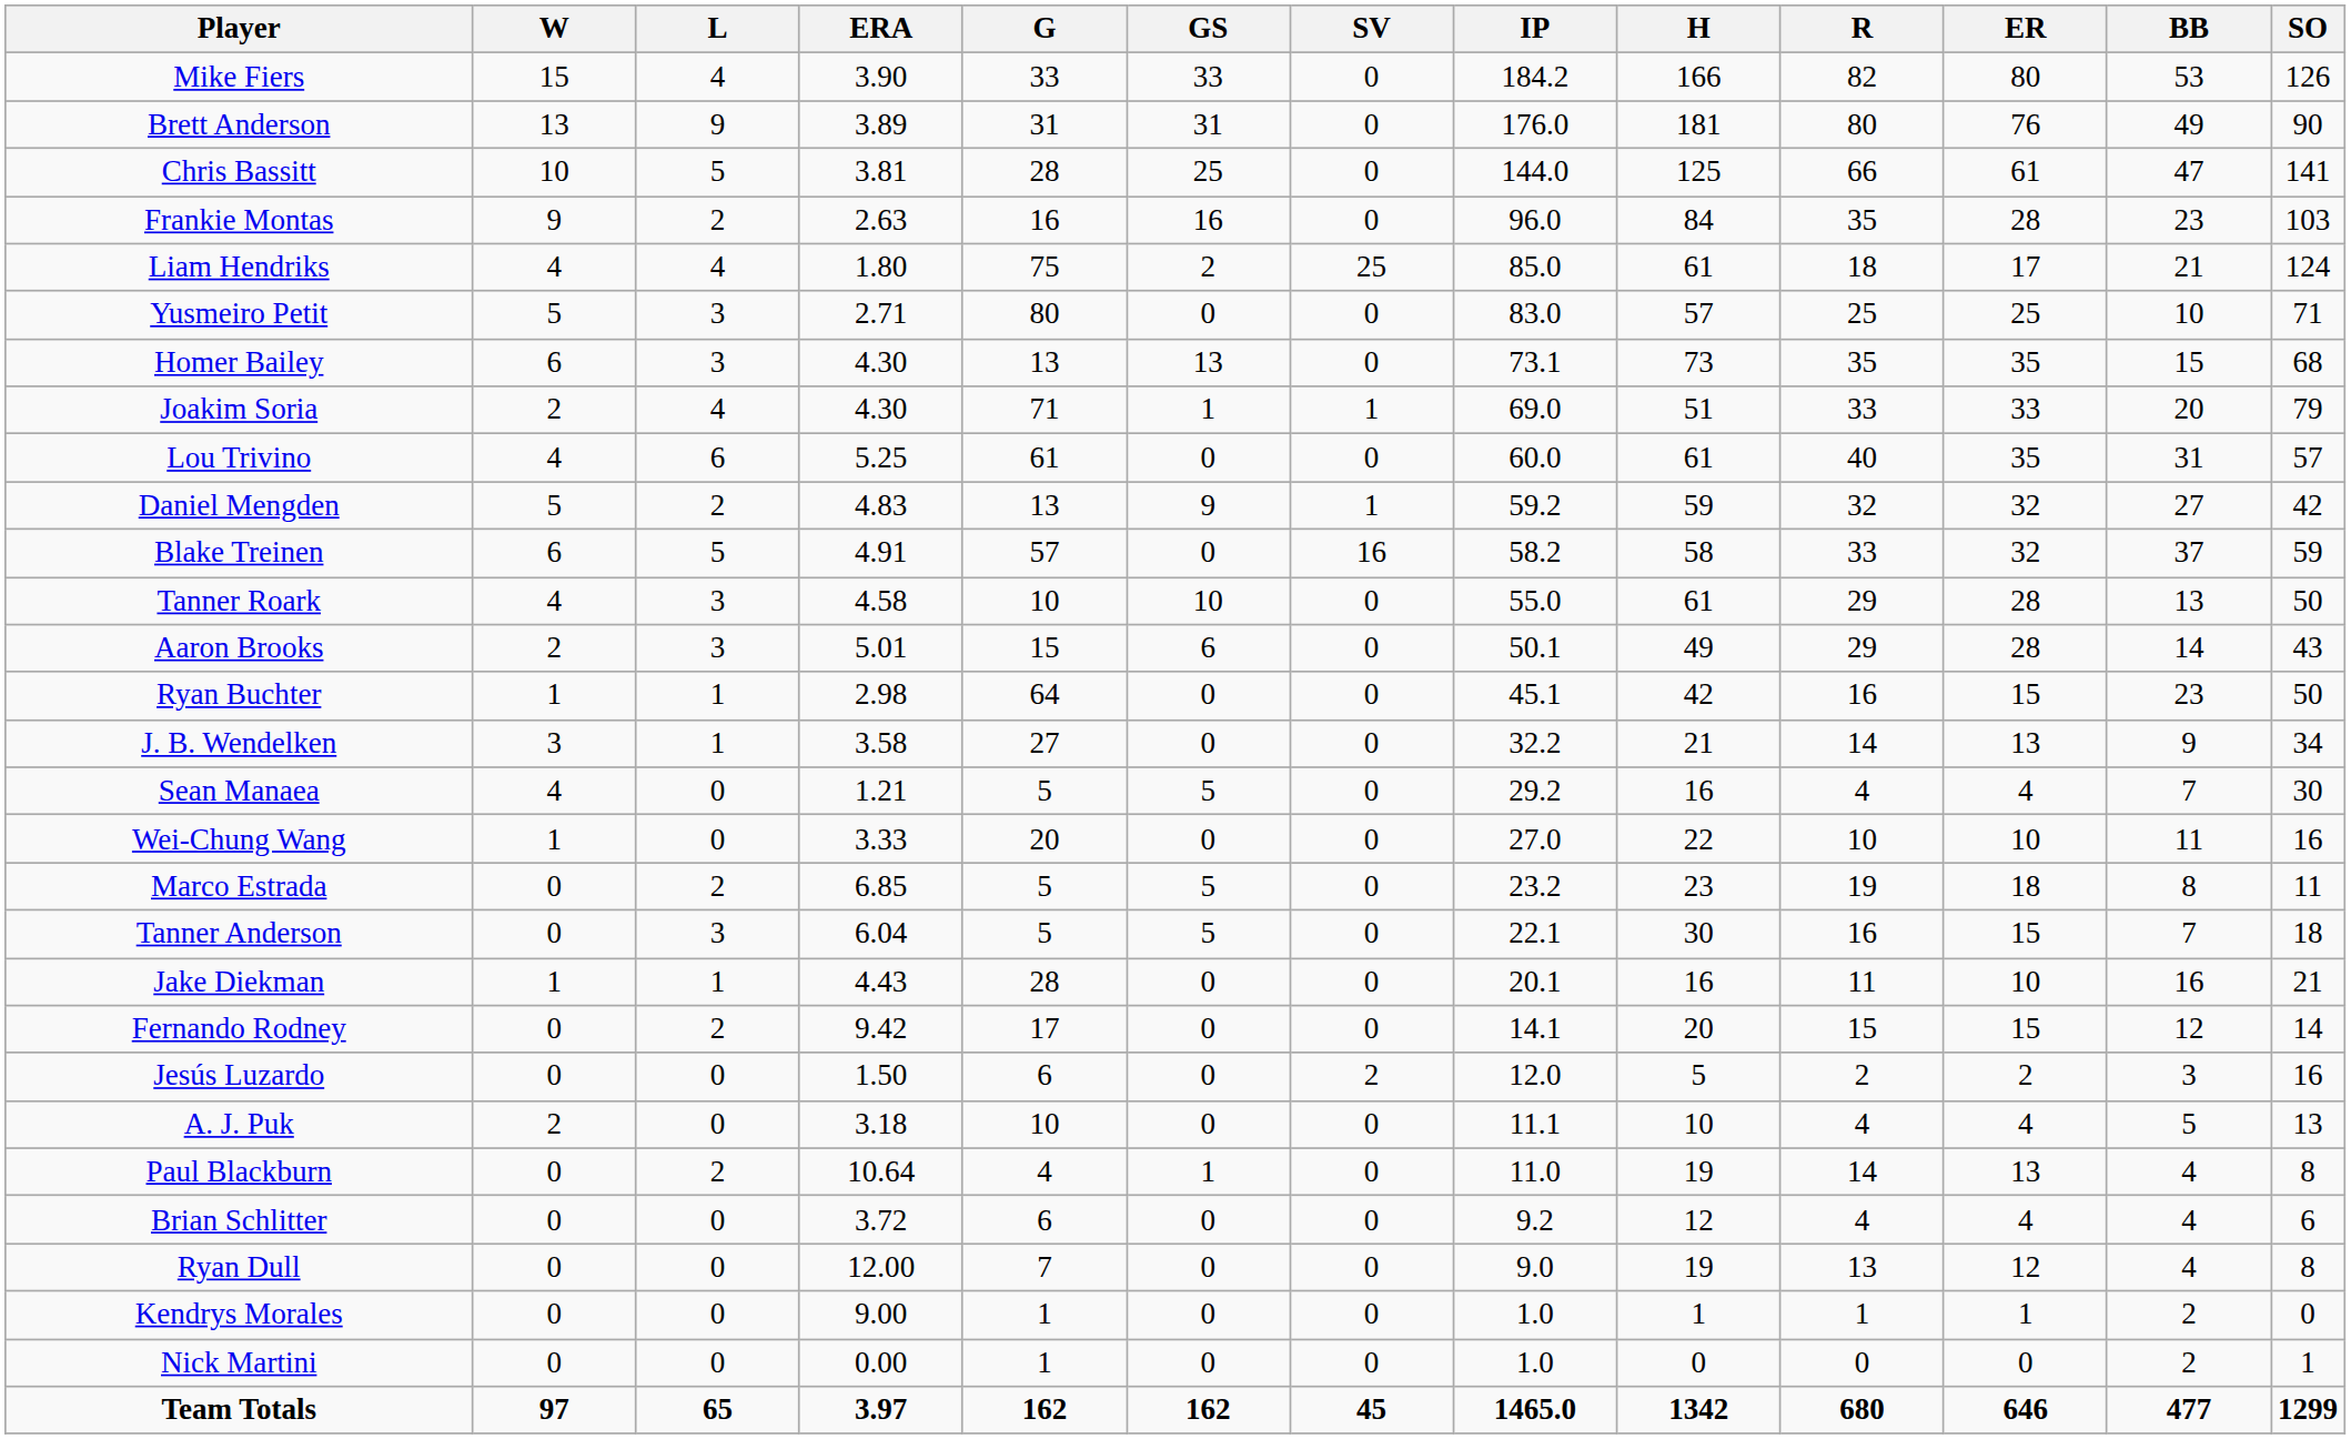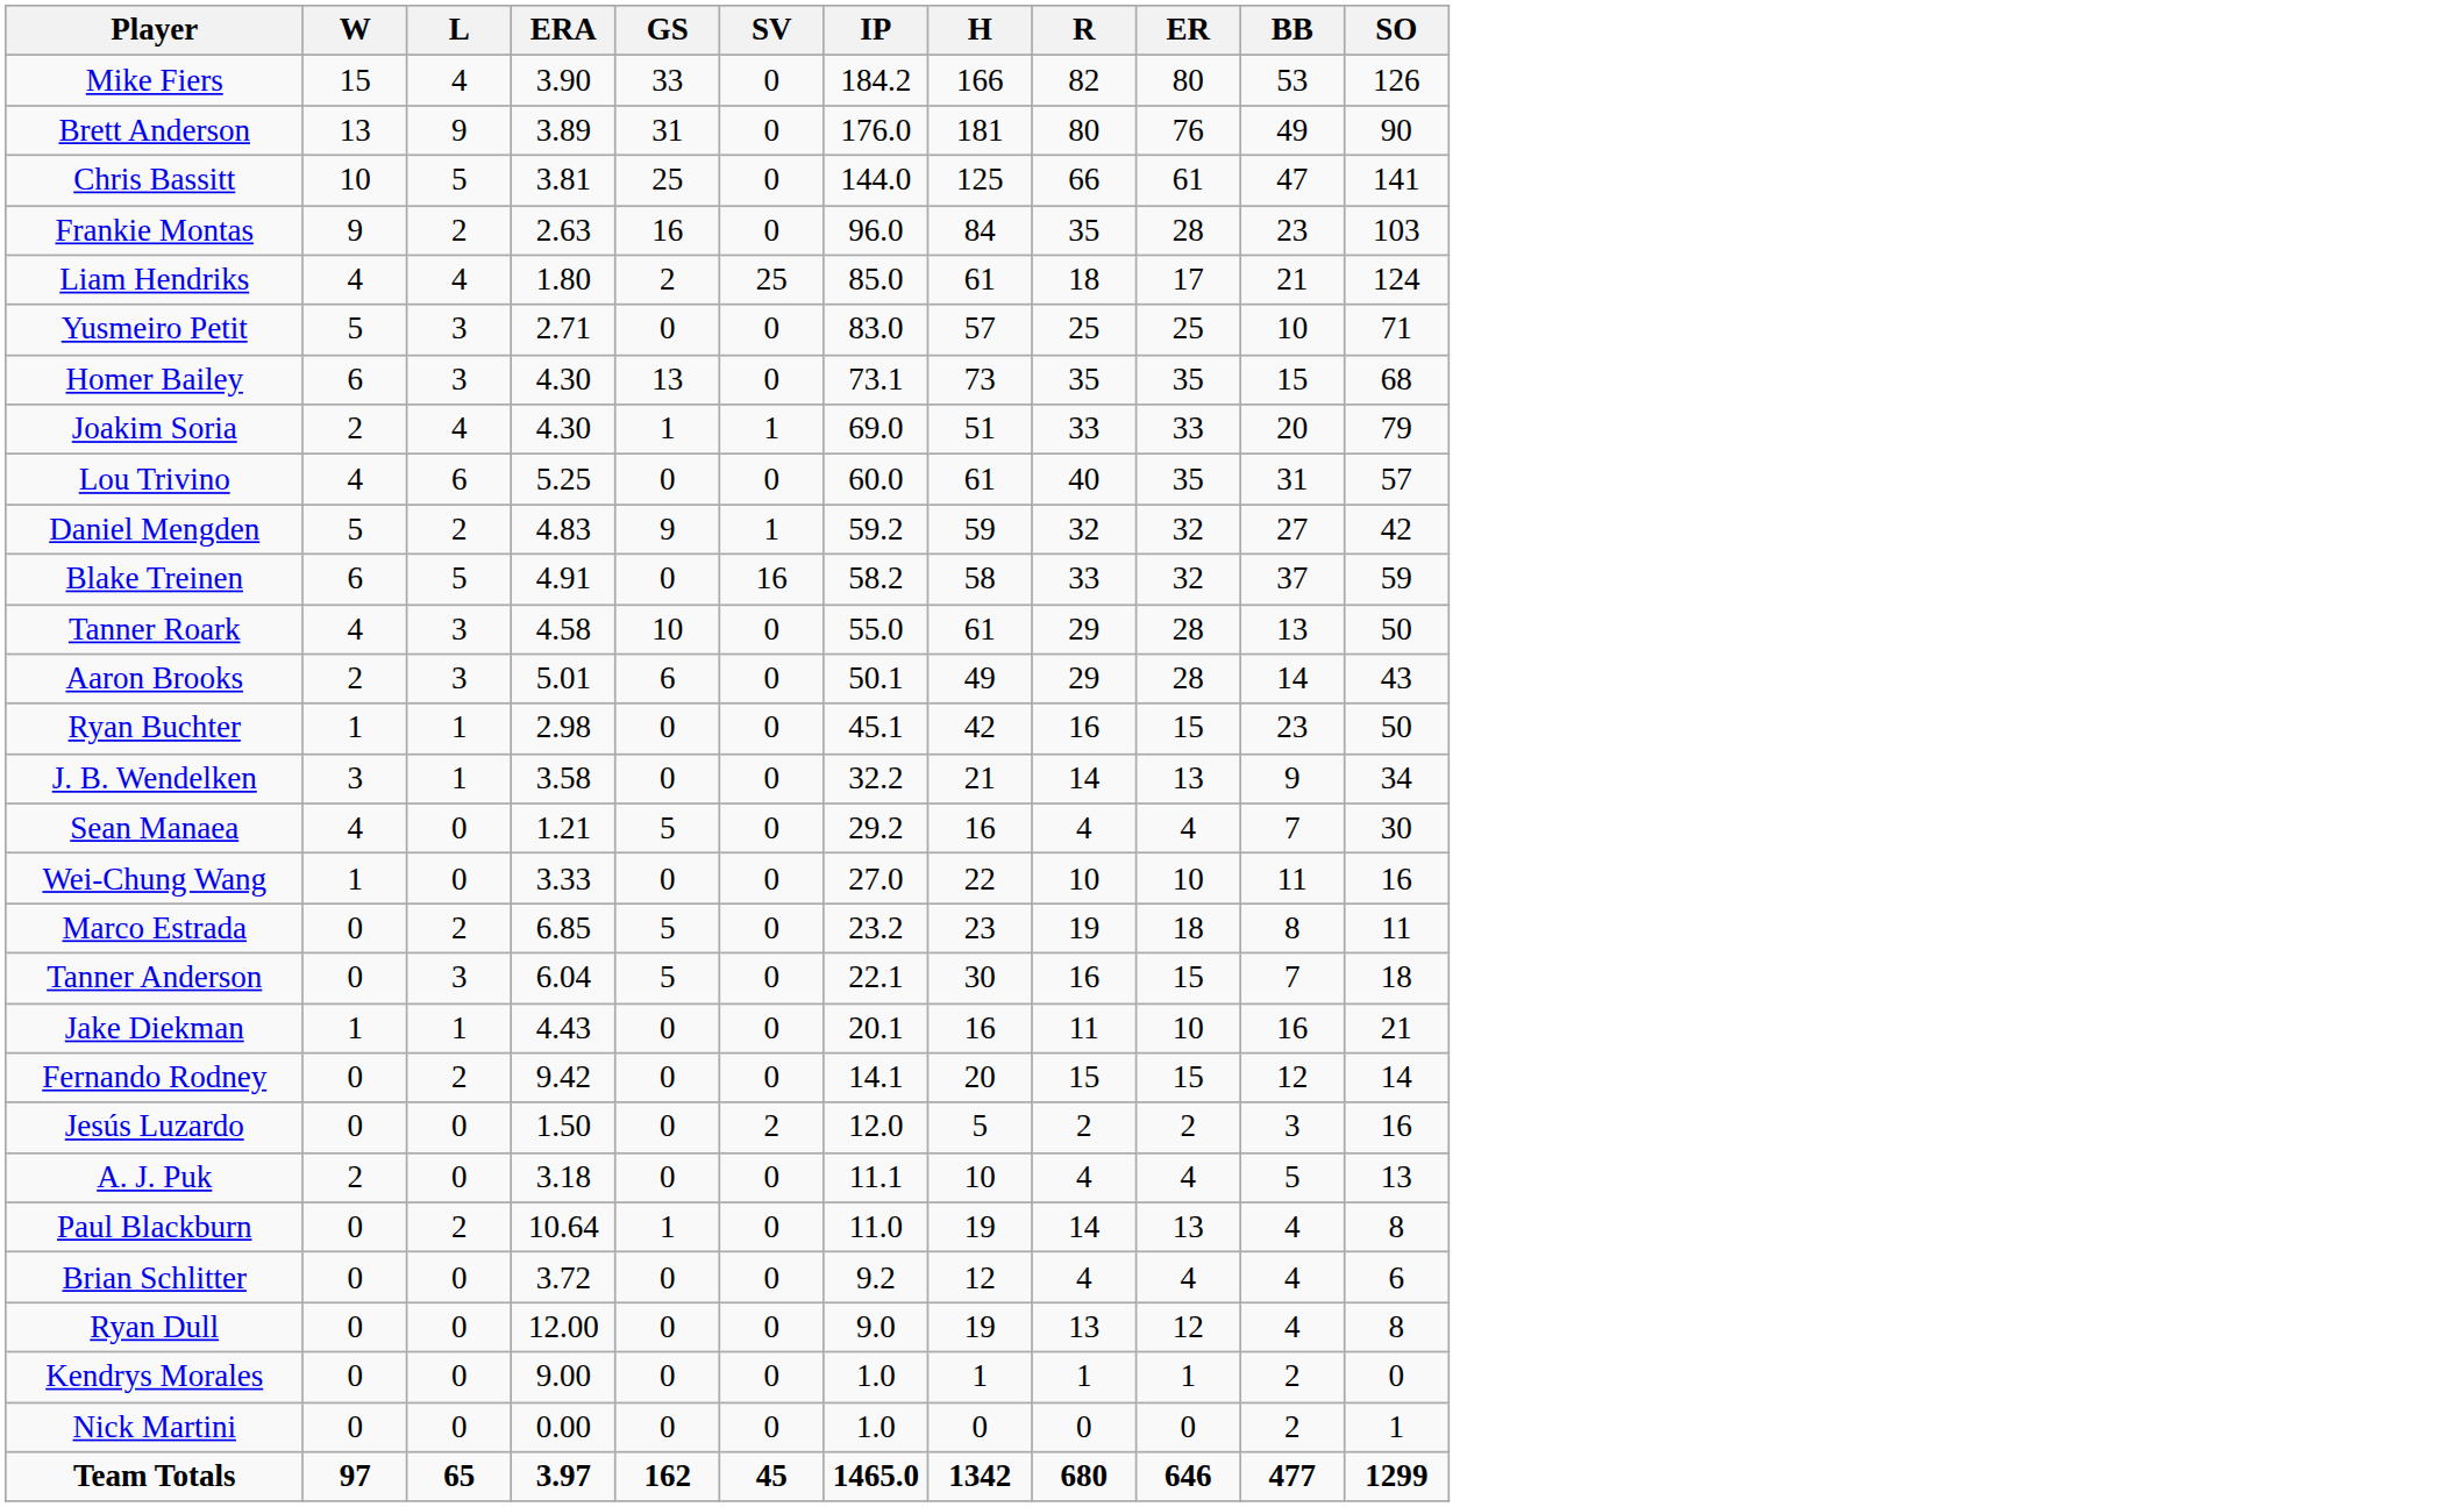 <table class=wikitable style="text-align:center">
 <tr>
 <th bgcolor=#DDDDFF; width="20%">Player</th>
 <th bgcolor=#DDDDFF; width="7%">W</th>
 <th bgcolor=#DDDDFF; width="7%">L</th>
 <th bgcolor=#DDDDFF; width="7%">ERA</th>
-<th bgcolor=#DDDDFF; width="7%">G</th>
 <th bgcolor=#DDDDFF; width="7%">GS</th>
 <th bgcolor=#DDDDFF; width="7%">SV</th>
 <th bgcolor=#DDDDFF; width="7%">IP</th>
 <th bgcolor=#DDDDFF; width="7%">H</th>
 <th bgcolor=#DDDDFF; width="7%">R</th>
 <th bgcolor=#DDDDFF; width="7%">ER</th>
 <th bgcolor=#DDDDFF; width="7%">BB</th>
 <th bgcolor=#DDDDFF; width="7%">SO</th>
 </tr>
 <tr>
 <td><a href='#'>Mike Fiers</a></td>
 <td>15</td>
 <td>4</td>
 <td>3.90</td>
 <td>33</td>
-<td>33</td>
 <td>0</td>
 <td>184.2</td>
 <td>166</td>
 <td>82</td>
 <td>80</td>
 <td>53</td>
 <td>126</td>
 </tr>
 <tr>
 <td><a href='#'>Brett Anderson</a></td>
 <td>13</td>
 <td>9</td>
 <td>3.89</td>
 <td>31</td>
-<td>31</td>
 <td>0</td>
 <td>176.0</td>
 <td>181</td>
 <td>80</td>
 <td>76</td>
 <td>49</td>
 <td>90</td>
 </tr>
 <tr>
 <td><a href='#'>Chris Bassitt</a></td>
 <td>10</td>
 <td>5</td>
 <td>3.81</td>
-<td>28</td>
 <td>25</td>
 <td>0</td>
 <td>144.0</td>
 <td>125</td>
 <td>66</td>
 <td>61</td>
 <td>47</td>
 <td>141</td>
 </tr>
 <tr>
 <td><a href='#'>Frankie Montas</a></td>
 <td>9</td>
 <td>2</td>
 <td>2.63</td>
 <td>16</td>
-<td>16</td>
 <td>0</td>
 <td>96.0</td>
 <td>84</td>
 <td>35</td>
 <td>28</td>
 <td>23</td>
 <td>103</td>
 </tr>
 <tr>
 <td><a href='#'>Liam Hendriks</a></td>
 <td>4</td>
 <td>4</td>
 <td>1.80</td>
-<td>75</td>
 <td>2</td>
 <td>25</td>
 <td>85.0</td>
 <td>61</td>
 <td>18</td>
 <td>17</td>
 <td>21</td>
 <td>124</td>
 </tr>
 <tr>
 <td><a href='#'>Yusmeiro Petit</a></td>
 <td>5</td>
 <td>3</td>
 <td>2.71</td>
-<td>80</td>
 <td>0</td>
 <td>0</td>
 <td>83.0</td>
 <td>57</td>
 <td>25</td>
 <td>25</td>
 <td>10</td>
 <td>71</td>
 </tr>
 <tr>
 <td><a href='#'>Homer Bailey</a></td>
 <td>6</td>
 <td>3</td>
 <td>4.30</td>
 <td>13</td>
-<td>13</td>
 <td>0</td>
 <td>73.1</td>
 <td>73</td>
 <td>35</td>
 <td>35</td>
 <td>15</td>
 <td>68</td>
 </tr>
 <tr>
 <td><a href='#'>Joakim Soria</a></td>
 <td>2</td>
 <td>4</td>
 <td>4.30</td>
-<td>71</td>
 <td>1</td>
 <td>1</td>
 <td>69.0</td>
 <td>51</td>
 <td>33</td>
 <td>33</td>
 <td>20</td>
 <td>79</td>
 </tr>
 <tr>
 <td><a href='#'>Lou Trivino</a></td>
 <td>4</td>
 <td>6</td>
 <td>5.25</td>
-<td>61</td>
 <td>0</td>
 <td>0</td>
 <td>60.0</td>
 <td>61</td>
 <td>40</td>
 <td>35</td>
 <td>31</td>
 <td>57</td>
 </tr>
 <tr>
 <td><a href='#'>Daniel Mengden</a></td>
 <td>5</td>
 <td>2</td>
 <td>4.83</td>
-<td>13</td>
 <td>9</td>
 <td>1</td>
 <td>59.2</td>
 <td>59</td>
 <td>32</td>
 <td>32</td>
 <td>27</td>
 <td>42</td>
 </tr>
 <tr>
 <td><a href='#'>Blake Treinen</a></td>
 <td>6</td>
 <td>5</td>
 <td>4.91</td>
-<td>57</td>
 <td>0</td>
 <td>16</td>
 <td>58.2</td>
 <td>58</td>
 <td>33</td>
 <td>32</td>
 <td>37</td>
 <td>59</td>
 </tr>
 <tr>
 <td><a href='#'>Tanner Roark</a></td>
 <td>4</td>
 <td>3</td>
 <td>4.58</td>
 <td>10</td>
-<td>10</td>
 <td>0</td>
 <td>55.0</td>
 <td>61</td>
 <td>29</td>
 <td>28</td>
 <td>13</td>
 <td>50</td>
 </tr>
 <tr>
 <td><a href='#'>Aaron Brooks</a></td>
 <td>2</td>
 <td>3</td>
 <td>5.01</td>
-<td>15</td>
 <td>6</td>
 <td>0</td>
 <td>50.1</td>
 <td>49</td>
 <td>29</td>
 <td>28</td>
 <td>14</td>
 <td>43</td>
 </tr>
 <tr>
 <td><a href='#'>Ryan Buchter</a></td>
 <td>1</td>
 <td>1</td>
 <td>2.98</td>
-<td>64</td>
 <td>0</td>
 <td>0</td>
 <td>45.1</td>
 <td>42</td>
 <td>16</td>
 <td>15</td>
 <td>23</td>
 <td>50</td>
 </tr>
 <tr>
 <td><a href='#'>J. B. Wendelken</a></td>
 <td>3</td>
 <td>1</td>
 <td>3.58</td>
-<td>27</td>
 <td>0</td>
 <td>0</td>
 <td>32.2</td>
 <td>21</td>
 <td>14</td>
 <td>13</td>
 <td>9</td>
 <td>34</td>
 </tr>
 <tr>
 <td><a href='#'>Sean Manaea</a></td>
 <td>4</td>
 <td>0</td>
 <td>1.21</td>
 <td>5</td>
-<td>5</td>
 <td>0</td>
 <td>29.2</td>
 <td>16</td>
 <td>4</td>
 <td>4</td>
 <td>7</td>
 <td>30</td>
 </tr>
 <tr>
 <td><a href='#'>Wei-Chung Wang</a></td>
 <td>1</td>
 <td>0</td>
 <td>3.33</td>
-<td>20</td>
 <td>0</td>
 <td>0</td>
 <td>27.0</td>
 <td>22</td>
 <td>10</td>
 <td>10</td>
 <td>11</td>
 <td>16</td>
 </tr>
 <tr>
 <td><a href='#'>Marco Estrada</a></td>
 <td>0</td>
 <td>2</td>
 <td>6.85</td>
 <td>5</td>
-<td>5</td>
 <td>0</td>
 <td>23.2</td>
 <td>23</td>
 <td>19</td>
 <td>18</td>
 <td>8</td>
 <td>11</td>
 </tr>
 <tr>
 <td><a href='#'>Tanner Anderson</a></td>
 <td>0</td>
 <td>3</td>
 <td>6.04</td>
 <td>5</td>
-<td>5</td>
 <td>0</td>
 <td>22.1</td>
 <td>30</td>
 <td>16</td>
 <td>15</td>
 <td>7</td>
 <td>18</td>
 </tr>
 <tr>
 <td><a href='#'>Jake Diekman</a></td>
 <td>1</td>
 <td>1</td>
 <td>4.43</td>
-<td>28</td>
 <td>0</td>
 <td>0</td>
 <td>20.1</td>
 <td>16</td>
 <td>11</td>
 <td>10</td>
 <td>16</td>
 <td>21</td>
 </tr>
 <tr>
 <td><a href='#'>Fernando Rodney</a></td>
 <td>0</td>
 <td>2</td>
 <td>9.42</td>
-<td>17</td>
 <td>0</td>
 <td>0</td>
 <td>14.1</td>
 <td>20</td>
 <td>15</td>
 <td>15</td>
 <td>12</td>
 <td>14</td>
 </tr>
 <tr>
 <td><a href='#'>Jesús Luzardo</a></td>
 <td>0</td>
 <td>0</td>
 <td>1.50</td>
-<td>6</td>
 <td>0</td>
 <td>2</td>
 <td>12.0</td>
 <td>5</td>
 <td>2</td>
 <td>2</td>
 <td>3</td>
 <td>16</td>
 </tr>
 <tr>
 <td><a href='#'>A. J. Puk</a></td>
 <td>2</td>
 <td>0</td>
 <td>3.18</td>
-<td>10</td>
 <td>0</td>
 <td>0</td>
 <td>11.1</td>
 <td>10</td>
 <td>4</td>
 <td>4</td>
 <td>5</td>
 <td>13</td>
 </tr>
 <tr>
 <td><a href='#'>Paul Blackburn</a></td>
 <td>0</td>
 <td>2</td>
 <td>10.64</td>
-<td>4</td>
 <td>1</td>
 <td>0</td>
 <td>11.0</td>
 <td>19</td>
 <td>14</td>
 <td>13</td>
 <td>4</td>
 <td>8</td>
 </tr>
 <tr>
 <td><a href='#'>Brian Schlitter</a></td>
 <td>0</td>
 <td>0</td>
 <td>3.72</td>
-<td>6</td>
 <td>0</td>
 <td>0</td>
 <td>9.2</td>
 <td>12</td>
 <td>4</td>
 <td>4</td>
 <td>4</td>
 <td>6</td>
 </tr>
 <tr>
 <td><a href='#'>Ryan Dull</a></td>
 <td>0</td>
 <td>0</td>
 <td>12.00</td>
-<td>7</td>
 <td>0</td>
 <td>0</td>
 <td>9.0</td>
 <td>19</td>
 <td>13</td>
 <td>12</td>
 <td>4</td>
 <td>8</td>
 </tr>
 <tr>
 <td><a href='#'>Kendrys Morales</a></td>
 <td>0</td>
 <td>0</td>
 <td>9.00</td>
-<td>1</td>
 <td>0</td>
 <td>0</td>
 <td>1.0</td>
 <td>1</td>
 <td>1</td>
 <td>1</td>
 <td>2</td>
 <td>0</td>
 </tr>
 <tr>
 <td><a href='#'>Nick Martini</a></td>
 <td>0</td>
 <td>0</td>
 <td>0.00</td>
-<td>1</td>
 <td>0</td>
 <td>0</td>
 <td>1.0</td>
 <td>0</td>
 <td>0</td>
 <td>0</td>
 <td>2</td>
 <td>1</td>
 </tr>
 <tr>
 <td><strong>Team Totals</strong></td>
 <td><strong>97</strong></td>
 <td><strong>65</strong></td>
 <td><strong>3.97</strong></td>
 <td><strong>162</strong></td>
-<td><strong>162</strong></td>
 <td><strong>45</strong></td>
 <td><strong>1465.0</strong></td>
 <td><strong>1342</strong></td>
 <td><strong>680</strong></td>
 <td><strong>646</strong></td>
 <td><strong>477</strong></td>
 <td><strong>1299</strong></td>
 </tr>
 </table>
